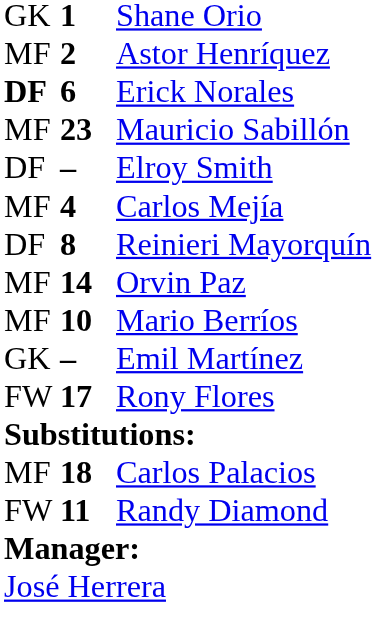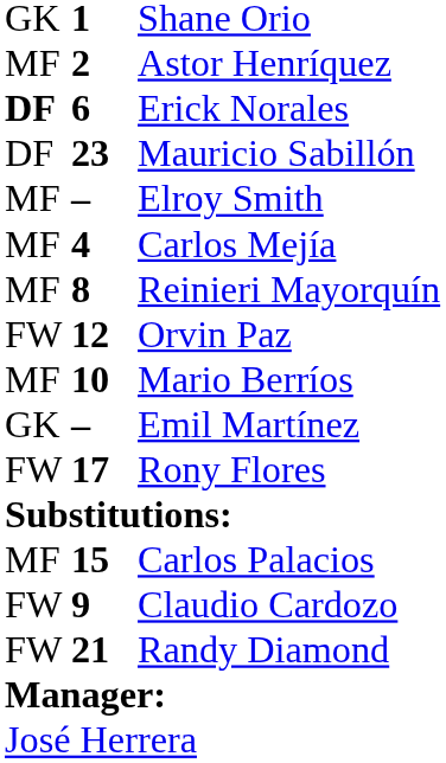 <table style = "font-size: 90%" cellspacing = "0" cellpadding = "0">
 <tr>
 <td colspan = 4></td>
 </tr>
 <tr>
 <th style="width:25px;"></th>
 <th style="width:25px;"></th>
 </tr>
 <tr>
 <td>GK</td>
 <td><strong>1</strong></td>
 <td> <a href='#'>Shane Orio</a></td>
 <td></td>
 <td></td>
 </tr>
 <tr>
 <td>MF</td>
 <td><strong>2</strong></td>
 <td> <a href='#'>Astor Henríquez</a></td>
 <td></td>
 <td></td>
 </tr>
 <tr>
 <td><strong>DF</strong></td>
 <td><strong>6</strong></td>
 <td> <a href='#'>Erick Norales</a></td>
 <td></td>
 <td></td>
 </tr>
 <tr>
-<td>MF</td>
+<td>DF</td>
 <td><strong>23</strong></td>
 <td> <a href='#'>Mauricio Sabillón</a></td>
 </tr>
 <tr>
-<td>DF</td>
+<td>MF</td>
 <td><strong>–</strong></td>
 <td> <a href='#'>Elroy Smith</a></td>
 </tr>
 <tr>
 <td>MF</td>
 <td><strong>4</strong></td>
 <td> <a href='#'>Carlos Mejía</a></td>
 <td></td>
 <td></td>
 </tr>
 <tr>
-<td>DF</td>
+<td>MF</td>
 <td><strong>8</strong></td>
 <td> <a href='#'>Reinieri Mayorquín</a></td>
 <td></td>
 <td></td>
 </tr>
 <tr>
-<td>MF</td>
-<td><strong>14</strong></td>
+<td>FW</td>
+<td><strong>12</strong></td>
 <td> <a href='#'>Orvin Paz</a></td>
 <td></td>
 <td></td>
 </tr>
 <tr>
 <td>MF</td>
 <td><strong>10</strong></td>
 <td> <a href='#'>Mario Berríos</a></td>
 </tr>
 <tr>
 <td>GK</td>
 <td><strong>–</strong></td>
 <td> <a href='#'>Emil Martínez</a></td>
 </tr>
 <tr>
 <td>FW</td>
 <td><strong>17</strong></td>
 <td> <a href='#'>Rony Flores</a></td>
 <td></td>
 <td></td>
 </tr>
 <tr>
 <td colspan = 3><strong>Substitutions:</strong></td>
 </tr>
 <tr>
 <td>MF</td>
-<td><strong>18</strong></td>
+<td><strong>15</strong></td>
 <td> <a href='#'>Carlos Palacios</a></td>
 <td></td>
 <td></td>
 <td></td>
 <td></td>
 </tr>
 <tr>
 <td>FW</td>
-<td><strong>11</strong></td>
+<td><strong>9</strong></td>
+<td> <a href='#'>Claudio Cardozo</a></td>
+<td></td>
+<td></td>
+<td></td>
+<td></td>
+</tr>
+<tr>
+<td>FW</td>
+<td><strong>21</strong></td>
 <td> <a href='#'>Randy Diamond</a></td>
 <td></td>
 <td></td>
 </tr>
 <tr>
 <td colspan = 3><strong>Manager:</strong></td>
 </tr>
 <tr>
 <td colspan = 3> <a href='#'>José Herrera</a></td>
 </tr>
 </table>
